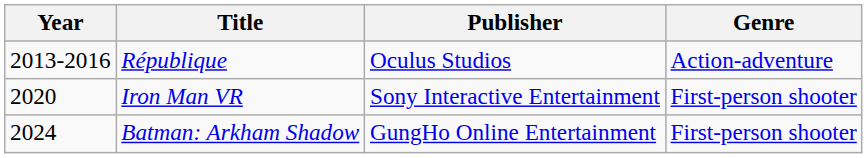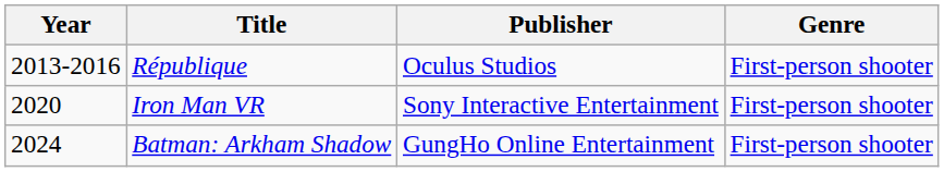 <table class="wikitable sortable">
 <tr>
 <th>Year</th>
 <th>Title</th>
 <th>Publisher</th>
 <th>Genre</th>
 </tr>
 <tr>
 <td>2013-2016</td>
 <td><em><a href='#'>République</a></em></td>
 <td><a href='#'>Oculus Studios</a></td>
-<td><a href='#'>Action-adventure</a></td>
+<td><a href='#'>First-person shooter</a></td>
 </tr>
 <tr>
 <td>2020</td>
 <td><em><a href='#'>Iron Man VR</a></em></td>
 <td><a href='#'>Sony Interactive Entertainment</a></td>
 <td><a href='#'>First-person shooter</a></td>
 </tr>
 <tr>
 <td>2024</td>
 <td><em><a href='#'>Batman: Arkham Shadow</a></em></td>
 <td><a href='#'>GungHo Online Entertainment</a></td>
 <td><a href='#'>First-person shooter</a></td>
 </tr>
 </table>
